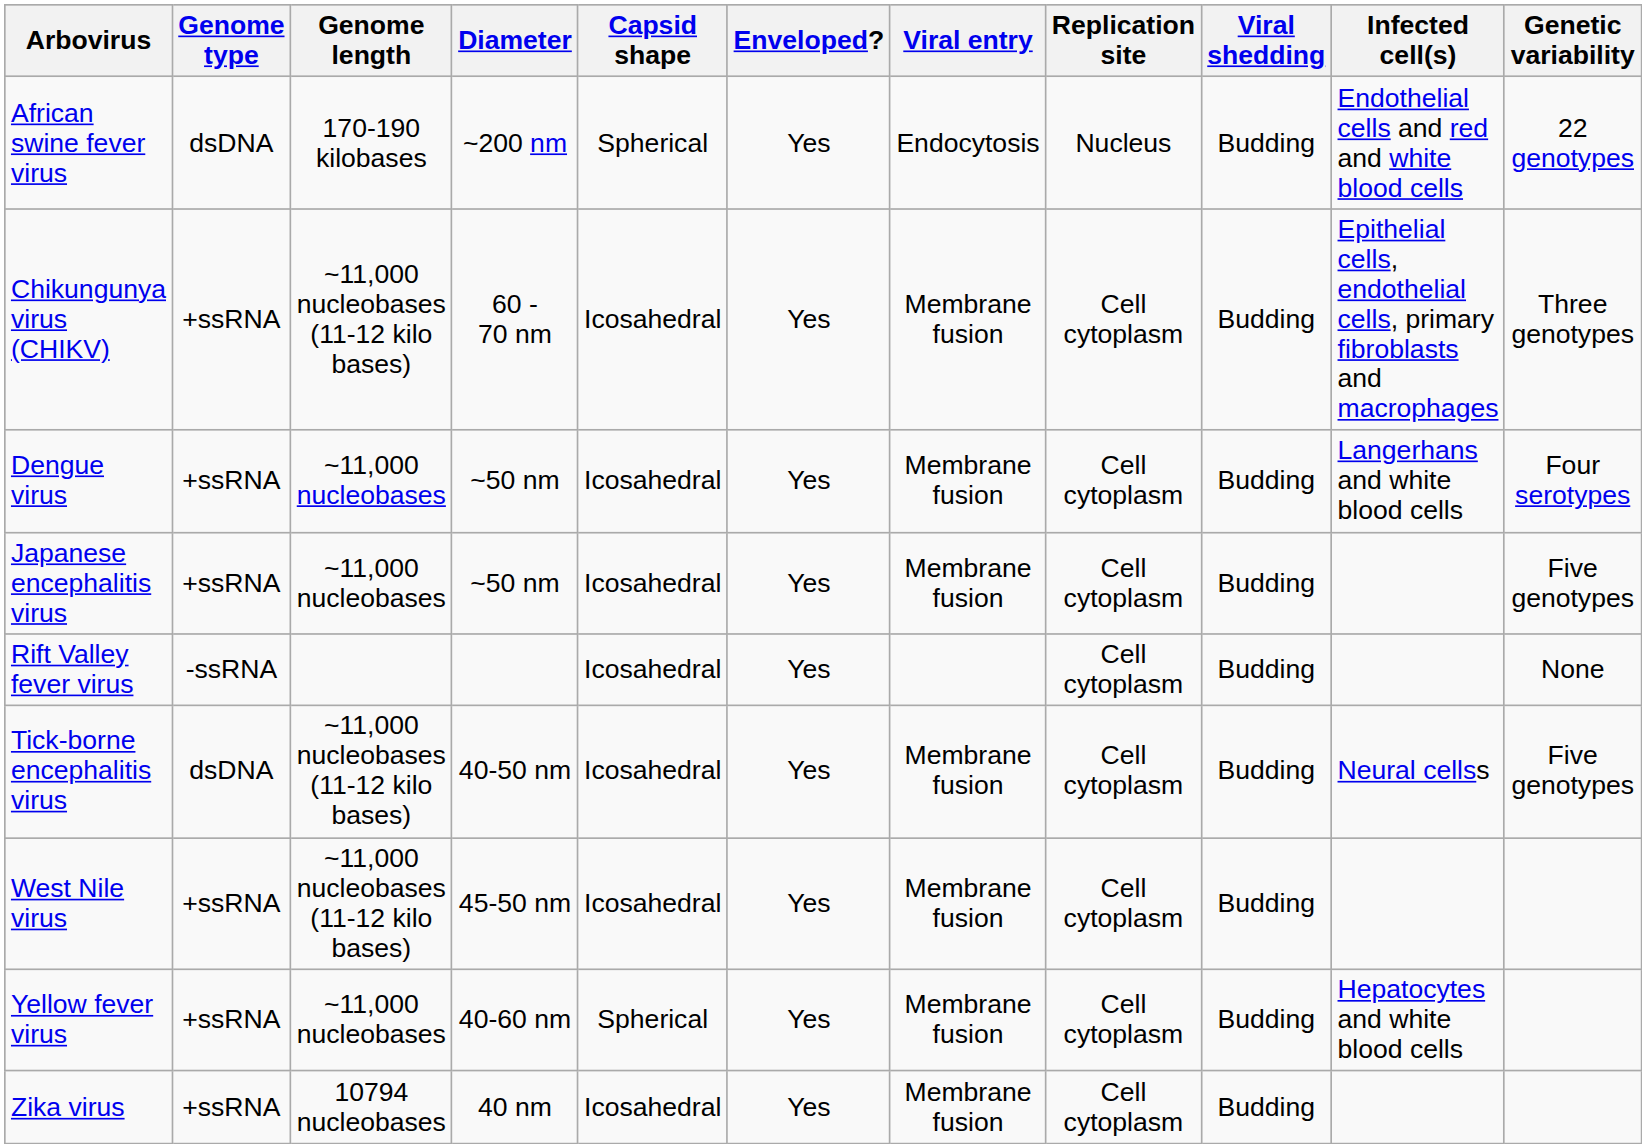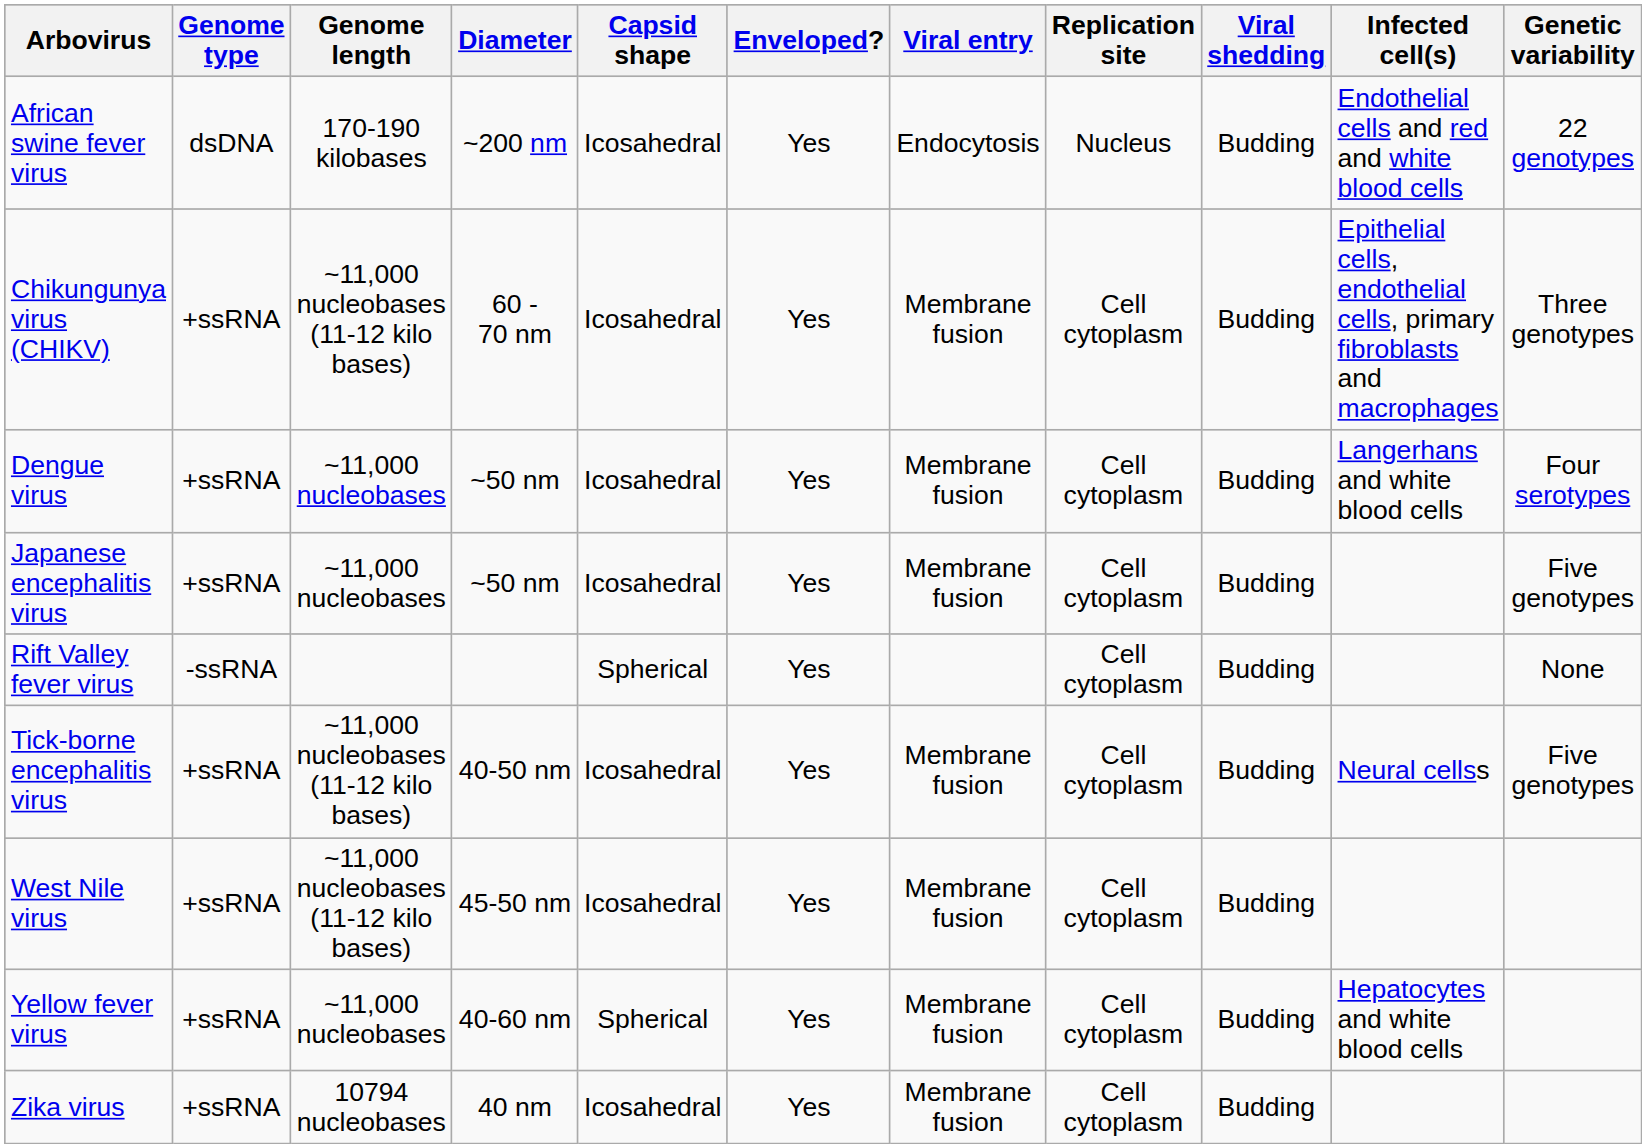 <table class="wikitable" style="margin: 1em auto 1em auto;">
 <tr>
 <th>Arbovirus</th>
 <th><a href='#'>Genome type</a></th>
 <th>Genome length</th>
 <th><a href='#'>Diameter</a></th>
 <th><a href='#'>Capsid</a> shape</th>
 <th><a href='#'>Enveloped</a>?</th>
 <th><a href='#'>Viral entry</a></th>
 <th>Replication site</th>
 <th><a href='#'>Viral shedding</a></th>
 <th>Infected cell(s)</th>
 <th>Genetic variability</th>
 </tr>
 <tr>
 <td><a href='#'>African swine fever virus</a></td>
 <td align=center>dsDNA</td>
 <td align=center>170-190 kilobases</td>
 <td align=center>~200 <a href='#'>nm</a></td>
-<td align=center>Spherical</td>
+<td align=center>Icosahedral</td>
 <td align=center>Yes</td>
 <td align=center>Endocytosis</td>
 <td align=center>Nucleus</td>
 <td align=center>Budding</td>
 <td><a href='#'>Endothelial cells</a> and <a href='#'>red</a> and <a href='#'>white blood cells</a></td>
 <td align=center>22 <a href='#'>genotypes</a></td>
 </tr>
 <tr>
 <td><a href='#'>Chikungunya virus (CHIKV)</a></td>
 <td align=center>+ssRNA</td>
 <td align=center>~11,000 nucleobases (11-12 kilo bases)</td>
 <td align=center>60 - 70 nm</td>
 <td align=center>Icosahedral</td>
 <td align=center>Yes</td>
 <td align=center>Membrane fusion</td>
 <td align=center>Cell cytoplasm</td>
 <td align=center>Budding</td>
 <td><a href='#'>Epithelial cells</a>, <a href='#'>endothelial cells</a>, primary <a href='#'>fibroblasts</a> and <a href='#'>macrophages</a></td>
 <td align=center>Three genotypes</td>
 </tr>
 <tr>
 <td><a href='#'>Dengue virus</a></td>
 <td align=center>+ssRNA</td>
 <td align=center>~11,000 <a href='#'>nucleobases</a></td>
 <td align=center>~50 nm</td>
 <td align=center>Icosahedral</td>
 <td align=center>Yes</td>
 <td align=center>Membrane fusion</td>
 <td align=center>Cell cytoplasm</td>
 <td align=center>Budding</td>
 <td><a href='#'>Langerhans</a> and white blood cells</td>
 <td align=center>Four <a href='#'>serotypes</a></td>
 </tr>
 <tr>
 <td><a href='#'>Japanese encephalitis virus</a></td>
 <td align=center>+ssRNA</td>
 <td align=center>~11,000 nucleobases</td>
 <td align=center>~50 nm</td>
 <td align=center>Icosahedral</td>
 <td align=center>Yes</td>
 <td align=center>Membrane fusion</td>
 <td align=center>Cell cytoplasm</td>
 <td align=center>Budding</td>
 <td></td>
 <td align=center>Five genotypes</td>
 </tr>
 <tr>
 <td><a href='#'>Rift Valley fever virus</a></td>
 <td align=center>-ssRNA</td>
 <td align=center></td>
 <td align=center></td>
-<td align=center>Icosahedral</td>
+<td align=center>Spherical</td>
 <td align=center>Yes</td>
 <td align=center></td>
 <td align=center>Cell cytoplasm</td>
 <td align=center>Budding</td>
 <td></td>
 <td align=center>None</td>
 </tr>
 <tr>
 <td><a href='#'>Tick-borne encephalitis virus</a></td>
-<td align=center>dsDNA</td>
+<td align=center>+ssRNA</td>
 <td align=center>~11,000 nucleobases (11-12 kilo bases)</td>
 <td align=center>40-50 nm</td>
 <td align=center>Icosahedral</td>
 <td align=center>Yes</td>
 <td align=center>Membrane fusion</td>
 <td align=center>Cell cytoplasm</td>
 <td align=center>Budding</td>
 <td><a href='#'>Neural cells</a>s</td>
 <td align=center>Five genotypes</td>
 </tr>
 <tr>
 <td><a href='#'>West Nile virus</a></td>
 <td align=center>+ssRNA</td>
 <td align=center>~11,000 nucleobases (11-12 kilo bases)</td>
 <td align=center>45-50 nm</td>
 <td align=center>Icosahedral</td>
 <td align=center>Yes</td>
 <td align=center>Membrane fusion</td>
 <td align=center>Cell cytoplasm</td>
 <td align=center>Budding</td>
 <td></td>
 <td></td>
 </tr>
 <tr>
 <td><a href='#'>Yellow fever virus</a></td>
 <td align=center>+ssRNA</td>
 <td align=center>~11,000 nucleobases</td>
 <td align=center>40-60 nm</td>
 <td align=center>Spherical</td>
 <td align=center>Yes</td>
 <td align=center>Membrane fusion</td>
 <td align=center>Cell cytoplasm</td>
 <td align=center>Budding</td>
 <td><a href='#'>Hepatocytes</a> and white blood cells</td>
 <td></td>
 </tr>
 <tr>
 <td><a href='#'>Zika virus</a></td>
 <td align=center>+ssRNA</td>
 <td align=center>10794 nucleobases</td>
 <td align=center>40 nm</td>
 <td align=center>Icosahedral</td>
 <td align=center>Yes</td>
 <td align=center>Membrane fusion</td>
 <td align=center>Cell cytoplasm</td>
 <td align=center>Budding</td>
 <td></td>
 <td></td>
 </tr>
 </table>
